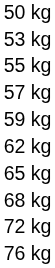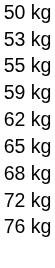 <table>
 <tr>
 <td rowspan=2>50 kg<br></td>
 <td rowspan=2></td>
 <td rowspan=2></td>
 <td></td>
 </tr>
 <tr>
 <td></td>
 </tr>
 <tr>
 <td rowspan=2>53 kg<br></td>
 <td rowspan=2></td>
 <td rowspan=2></td>
 <td></td>
 </tr>
 <tr>
 <td></td>
 </tr>
 <tr>
 <td rowspan=2>55 kg<br></td>
 <td rowspan=2></td>
 <td rowspan=2></td>
 <td></td>
 </tr>
 <tr>
-<td></td>
-</tr>
-<tr>
-<td>57 kg<br></td>
-<td></td>
-<td></td>
 <td></td>
 </tr>
 <tr>
 <td>59 kg<br></td>
 <td></td>
 <td></td>
 <td></td>
 </tr>
 <tr>
 <td rowspan=2>62 kg<br></td>
 <td rowspan=2></td>
 <td rowspan=2></td>
 <td></td>
 </tr>
 <tr>
 <td></td>
 </tr>
 <tr>
 <td rowspan=2>65 kg<br></td>
 <td rowspan=2></td>
 <td rowspan=2></td>
 <td></td>
 </tr>
 <tr>
 <td></td>
 </tr>
 <tr>
 <td rowspan=2>68 kg<br></td>
 <td rowspan=2></td>
 <td rowspan=2></td>
 <td></td>
 </tr>
 <tr>
 <td></td>
 </tr>
 <tr>
 <td rowspan=2>72 kg<br></td>
 <td rowspan=2></td>
 <td rowspan=2></td>
 <td></td>
 </tr>
 <tr>
 <td></td>
 </tr>
 <tr>
 <td rowspan=2>76 kg<br></td>
 <td rowspan=2></td>
 <td rowspan=2></td>
 <td></td>
 </tr>
 <tr>
 <td></td>
 </tr>
 </table>
